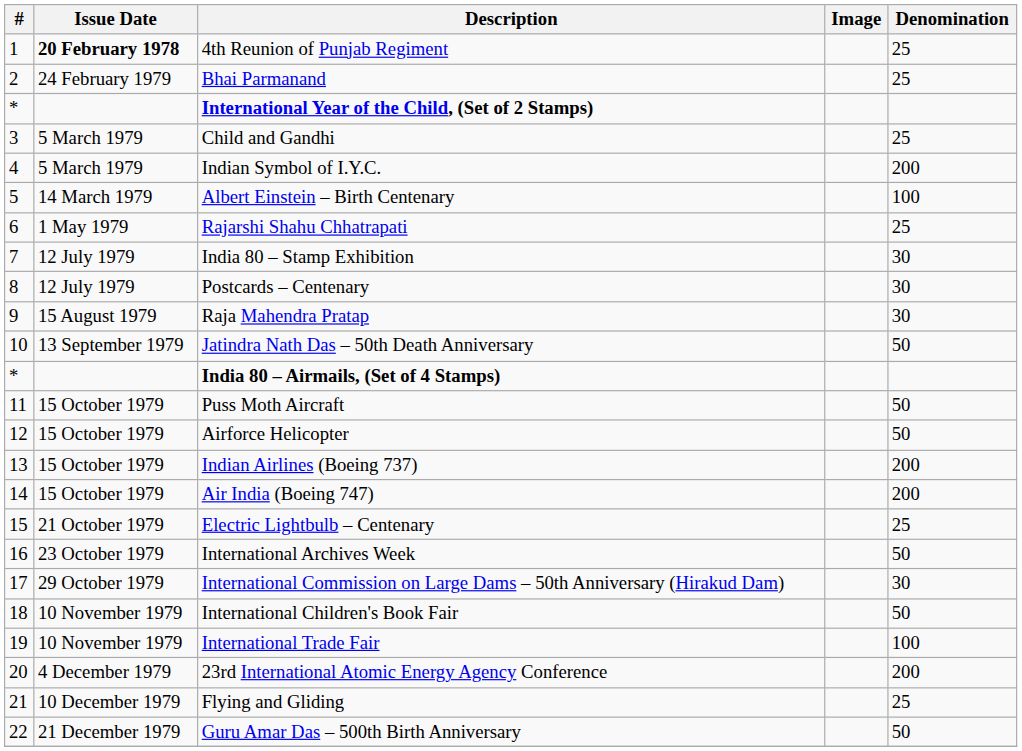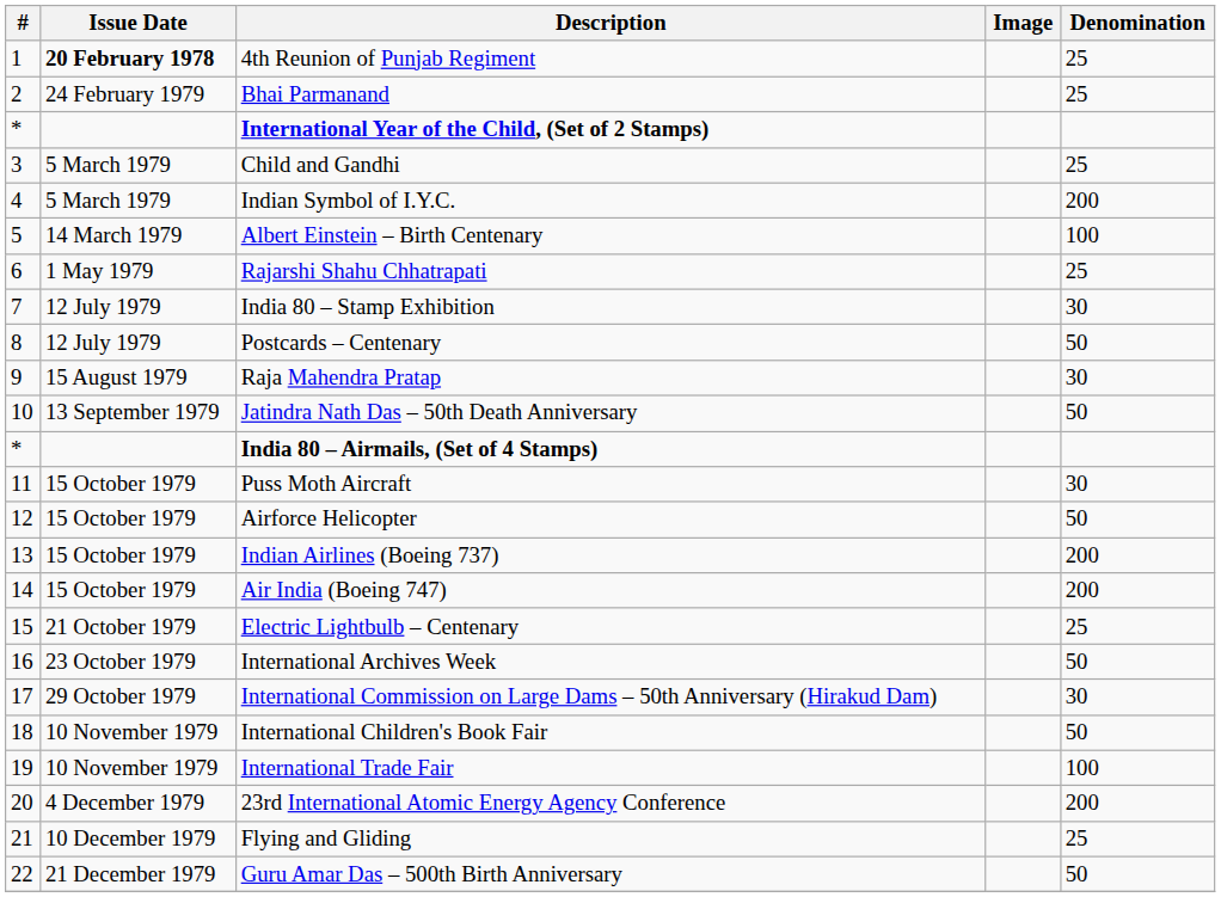 <table class = "wikitable"  style = "text-align:justify" width = "98%">
 <tr>
 <th>#</th>
 <th>Issue Date</th>
 <th>Description</th>
 <th>Image</th>
 <th>Denomination</th>
 </tr>
 <tr>
 <td>1</td>
 <td><strong>20 February 1978</strong></td>
 <td>4th Reunion of <a href='#'>Punjab Regiment</a></td>
 <td></td>
 <td>25</td>
 </tr>
 <tr>
 <td>2</td>
 <td>24 February 1979</td>
 <td><a href='#'>Bhai Parmanand</a></td>
 <td></td>
 <td>25</td>
 </tr>
 <tr>
 <td>*</td>
 <td></td>
 <td><strong><a href='#'>International Year of the Child</a>, (Set of 2 Stamps)</strong></td>
 <td></td>
 <td></td>
 </tr>
 <tr>
 <td>3</td>
 <td>5 March 1979</td>
 <td>Child and Gandhi</td>
 <td></td>
 <td>25</td>
 </tr>
 <tr>
 <td>4</td>
 <td>5 March 1979</td>
 <td>Indian Symbol of I.Y.C.</td>
 <td></td>
 <td>200</td>
 </tr>
 <tr>
 <td>5</td>
 <td>14 March 1979</td>
 <td><a href='#'>Albert Einstein</a> – Birth Centenary</td>
 <td></td>
 <td>100</td>
 </tr>
 <tr>
 <td>6</td>
 <td>1 May 1979</td>
 <td><a href='#'>Rajarshi Shahu Chhatrapati</a></td>
 <td></td>
 <td>25</td>
 </tr>
 <tr>
 <td>7</td>
 <td>12 July 1979</td>
 <td>India 80 – Stamp Exhibition</td>
 <td></td>
 <td>30</td>
 </tr>
 <tr>
 <td>8</td>
 <td>12 July 1979</td>
 <td>Postcards – Centenary</td>
 <td></td>
-<td>30</td>
+<td>50</td>
 </tr>
 <tr>
 <td>9</td>
 <td>15 August 1979</td>
 <td>Raja <a href='#'>Mahendra Pratap</a></td>
 <td></td>
 <td>30</td>
 </tr>
 <tr>
 <td>10</td>
 <td>13 September 1979</td>
 <td><a href='#'>Jatindra Nath Das</a> – 50th Death Anniversary</td>
 <td></td>
 <td>50</td>
 </tr>
 <tr>
 <td>*</td>
 <td></td>
 <td><strong>India 80 – Airmails, (Set of 4 Stamps)</strong></td>
 <td></td>
 <td></td>
 </tr>
 <tr>
 <td>11</td>
 <td>15 October 1979</td>
 <td>Puss Moth Aircraft</td>
 <td></td>
-<td>50</td>
+<td>30</td>
 </tr>
 <tr>
 <td>12</td>
 <td>15 October 1979</td>
 <td>Airforce Helicopter</td>
 <td></td>
 <td>50</td>
 </tr>
 <tr>
 <td>13</td>
 <td>15 October 1979</td>
 <td><a href='#'>Indian Airlines</a> (Boeing 737)</td>
 <td></td>
 <td>200</td>
 </tr>
 <tr>
 <td>14</td>
 <td>15 October 1979</td>
 <td><a href='#'>Air India</a> (Boeing 747)</td>
 <td></td>
 <td>200</td>
 </tr>
 <tr>
 <td>15</td>
 <td>21 October 1979</td>
 <td><a href='#'>Electric Lightbulb</a> – Centenary</td>
 <td></td>
 <td>25</td>
 </tr>
 <tr>
 <td>16</td>
 <td>23 October 1979</td>
 <td>International Archives Week</td>
 <td></td>
 <td>50</td>
 </tr>
 <tr>
 <td>17</td>
 <td>29 October 1979</td>
 <td><a href='#'>International Commission on Large Dams</a> – 50th Anniversary (<a href='#'>Hirakud Dam</a>)</td>
 <td></td>
 <td>30</td>
 </tr>
 <tr>
 <td>18</td>
 <td>10 November 1979</td>
 <td>International Children's Book Fair</td>
 <td></td>
 <td>50</td>
 </tr>
 <tr>
 <td>19</td>
 <td>10 November 1979</td>
 <td><a href='#'>International Trade Fair</a></td>
 <td></td>
 <td>100</td>
 </tr>
 <tr>
 <td>20</td>
 <td>4 December 1979</td>
 <td>23rd <a href='#'>International Atomic Energy Agency</a> Conference</td>
 <td></td>
 <td>200</td>
 </tr>
 <tr>
 <td>21</td>
 <td>10 December 1979</td>
 <td>Flying and Gliding</td>
 <td></td>
 <td>25</td>
 </tr>
 <tr>
 <td>22</td>
 <td>21 December 1979</td>
 <td><a href='#'>Guru Amar Das</a> – 500th Birth Anniversary</td>
 <td></td>
 <td>50</td>
 </tr>
 <tr>
 </tr>
 </table>
